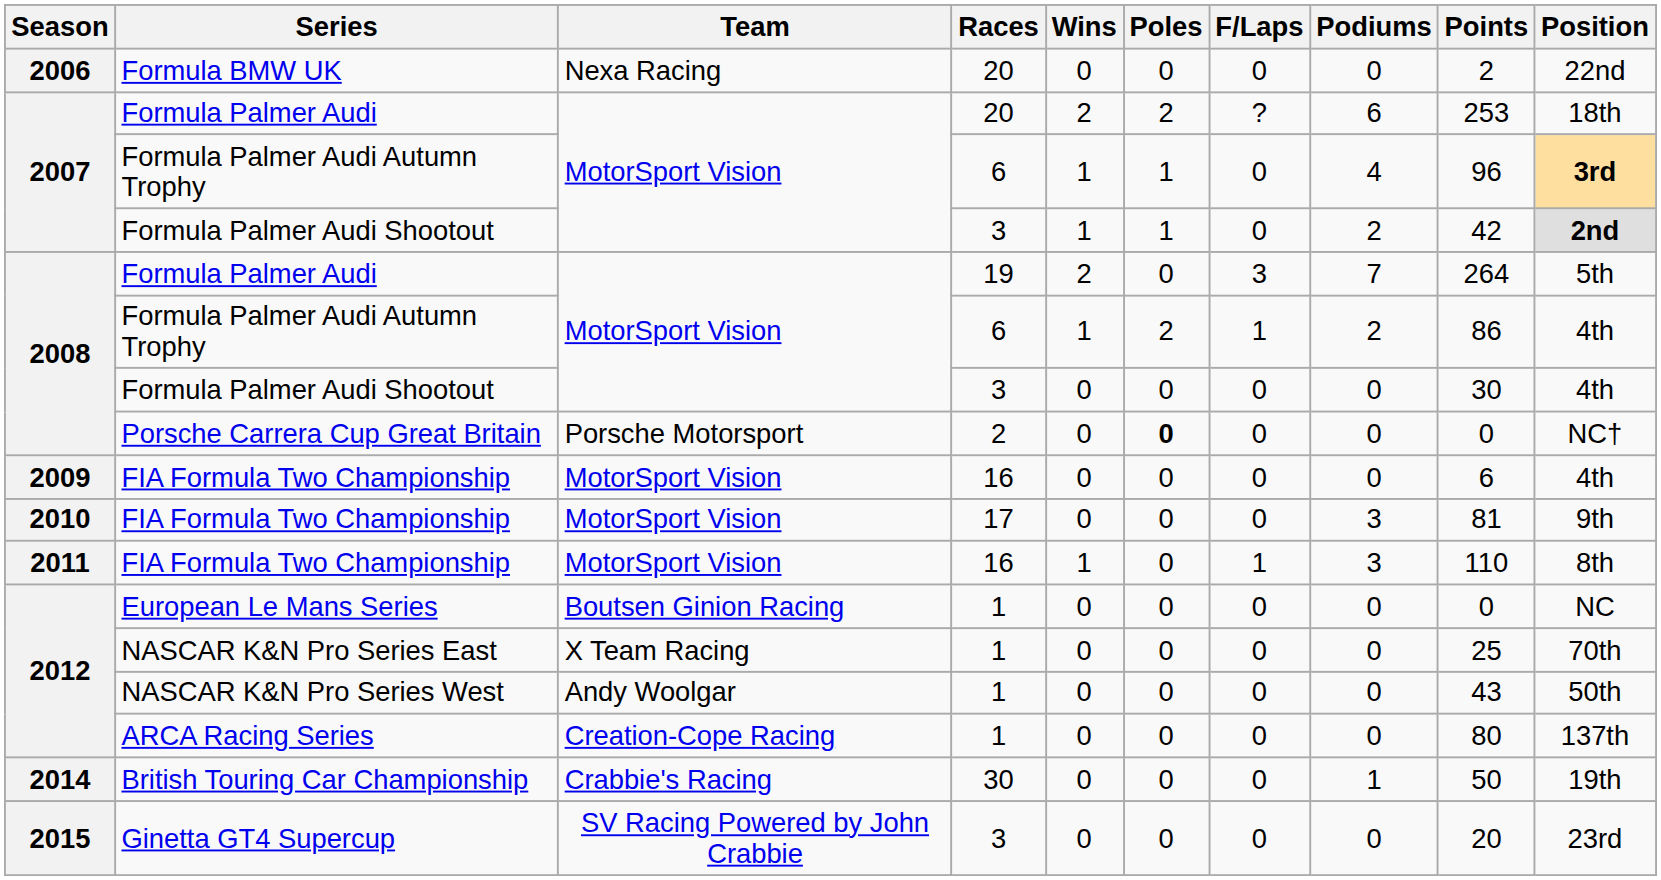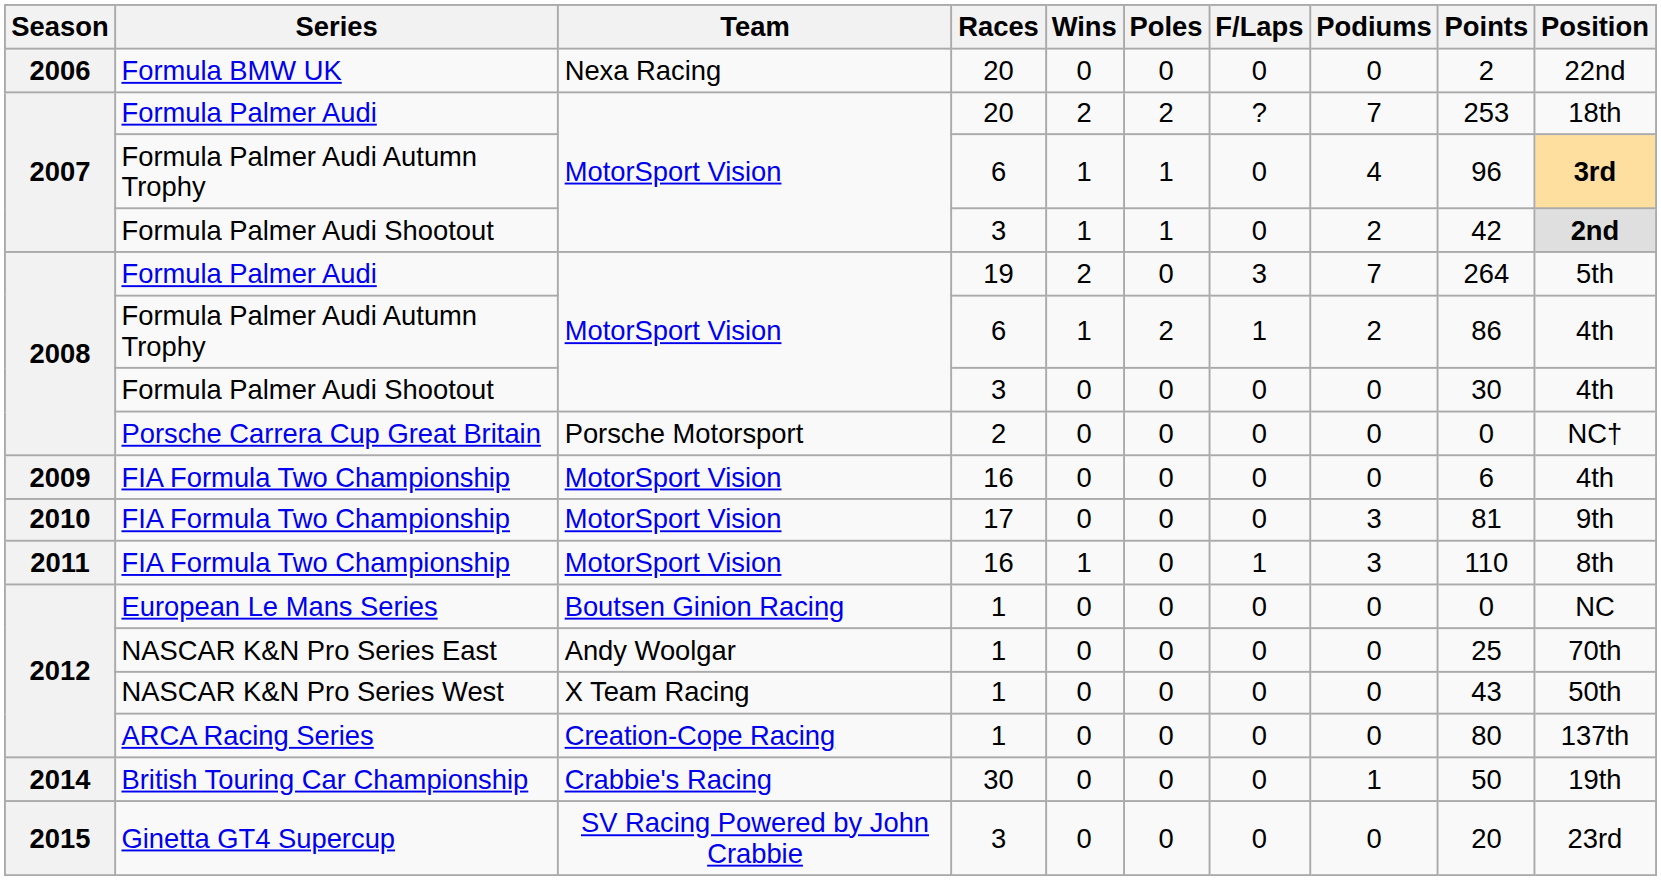 <table class="wikitable" style="font-size: 90%; text-align:center">
 <tr>
 <th>Season</th>
 <th>Series</th>
 <th>Team</th>
 <th>Races</th>
 <th>Wins</th>
 <th>Poles</th>
 <th>F/Laps</th>
 <th>Podiums</th>
 <th>Points</th>
 <th>Position</th>
 </tr>
 <tr>
 <th>2006</th>
 <td align=left><a href='#'>Formula BMW UK</a></td>
 <td align=left>Nexa Racing</td>
 <td>20</td>
 <td>0</td>
 <td>0</td>
 <td>0</td>
 <td>0</td>
 <td>2</td>
 <td>22nd</td>
 </tr>
 <tr>
 <th rowspan=3>2007</th>
 <td align=left><a href='#'>Formula Palmer Audi</a></td>
 <td align=left rowspan=3><a href='#'>MotorSport Vision</a></td>
 <td>20</td>
 <td>2</td>
 <td>2</td>
 <td>?</td>
-<td>6</td>
+<td>7</td>
 <td>253</td>
 <td>18th</td>
 </tr>
 <tr>
 <td align=left>Formula Palmer Audi Autumn Trophy</td>
 <td>6</td>
 <td>1</td>
 <td>1</td>
 <td>0</td>
 <td>4</td>
 <td>96</td>
 <td style="background:#FFDF9F;"><strong>3rd</strong></td>
 </tr>
 <tr>
 <td align=left>Formula Palmer Audi Shootout</td>
 <td>3</td>
 <td>1</td>
 <td>1</td>
 <td>0</td>
 <td>2</td>
 <td>42</td>
 <td style="background:#DFDFDF;"><strong>2nd</strong></td>
 </tr>
 <tr>
 <th rowspan=4>2008</th>
 <td align=left><a href='#'>Formula Palmer Audi</a></td>
 <td align=left rowspan=3><a href='#'>MotorSport Vision</a></td>
 <td>19</td>
 <td>2</td>
 <td>0</td>
 <td>3</td>
 <td>7</td>
 <td>264</td>
 <td>5th</td>
 </tr>
 <tr>
 <td align=left>Formula Palmer Audi Autumn Trophy</td>
 <td>6</td>
 <td>1</td>
 <td>2</td>
 <td>1</td>
 <td>2</td>
 <td>86</td>
 <td>4th</td>
 </tr>
 <tr>
 <td align=left>Formula Palmer Audi Shootout</td>
 <td>3</td>
 <td>0</td>
 <td>0</td>
 <td>0</td>
 <td>0</td>
 <td>30</td>
 <td>4th</td>
 </tr>
 <tr>
 <td align=left><a href='#'>Porsche Carrera Cup Great Britain</a></td>
 <td align=left>Porsche Motorsport</td>
 <td>2</td>
 <td>0</td>
-<td><strong>0</strong></td>
+<td>0</td>
 <td>0</td>
 <td>0</td>
 <td>0</td>
 <td>NC†</td>
 </tr>
 <tr>
 <th>2009</th>
 <td align=left><a href='#'>FIA Formula Two Championship</a></td>
 <td align=left><a href='#'>MotorSport Vision</a></td>
 <td>16</td>
 <td>0</td>
 <td>0</td>
 <td>0</td>
 <td>0</td>
 <td>6</td>
 <td>4th</td>
 </tr>
 <tr>
 <th>2010</th>
 <td align=left><a href='#'>FIA Formula Two Championship</a></td>
 <td align=left><a href='#'>MotorSport Vision</a></td>
 <td>17</td>
 <td>0</td>
 <td>0</td>
 <td>0</td>
 <td>3</td>
 <td>81</td>
 <td>9th</td>
 </tr>
 <tr>
 <th>2011</th>
 <td align=left><a href='#'>FIA Formula Two Championship</a></td>
 <td align=left><a href='#'>MotorSport Vision</a></td>
 <td>16</td>
 <td>1</td>
 <td>0</td>
 <td>1</td>
 <td>3</td>
 <td>110</td>
 <td>8th</td>
 </tr>
 <tr>
 <th rowspan=4>2012</th>
 <td align=left><a href='#'>European Le Mans Series</a></td>
 <td align=left nowrap><a href='#'>Boutsen Ginion Racing</a></td>
 <td>1</td>
 <td>0</td>
 <td>0</td>
 <td>0</td>
 <td>0</td>
 <td>0</td>
 <td>NC</td>
 </tr>
 <tr>
 <td align=left>NASCAR K&N Pro Series East</td>
-<td align=left>X Team Racing</td>
+<td align=left>Andy Woolgar</td>
 <td>1</td>
 <td>0</td>
 <td>0</td>
 <td>0</td>
 <td>0</td>
 <td>25</td>
 <td>70th</td>
 </tr>
 <tr>
 <td align=left>NASCAR K&N Pro Series West</td>
-<td align=left>Andy Woolgar</td>
+<td align=left>X Team Racing</td>
 <td>1</td>
 <td>0</td>
 <td>0</td>
 <td>0</td>
 <td>0</td>
 <td>43</td>
 <td>50th</td>
 </tr>
 <tr>
 <td align=left><a href='#'>ARCA Racing Series</a></td>
 <td align=left><a href='#'>Creation-Cope Racing</a></td>
 <td>1</td>
 <td>0</td>
 <td>0</td>
 <td>0</td>
 <td>0</td>
 <td>80</td>
 <td>137th</td>
 </tr>
 <tr>
 <th>2014</th>
 <td align=left nowrap><a href='#'>British Touring Car Championship</a></td>
 <td align=left><a href='#'>Crabbie's Racing</a></td>
 <td>30</td>
 <td>0</td>
 <td>0</td>
 <td>0</td>
 <td>1</td>
 <td>50</td>
 <td>19th</td>
 </tr>
 <tr>
 <th>2015</th>
 <td align=left nowrap><a href='#'>Ginetta GT4 Supercup</a></td>
 <td><a href='#'>SV Racing Powered by John Crabbie</a></td>
 <td>3</td>
 <td>0</td>
 <td>0</td>
 <td>0</td>
 <td>0</td>
 <td>20</td>
 <td>23rd</td>
 </tr>
 </table>
